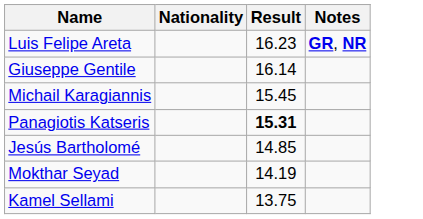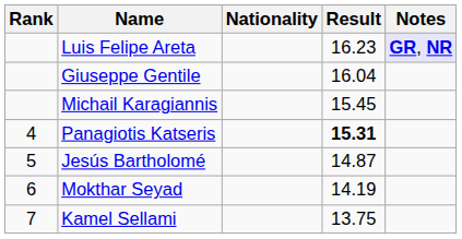 <table class="wikitable sortable" style="text-align:center">
 <tr>
+<th>Rank</th>
 <th>Name</th>
 <th>Nationality</th>
 <th>Result</th>
 <th>Notes</th>
 </tr>
 <tr>
+<td></td>
 <td align=left><a href='#'>Luis Felipe Areta</a></td>
 <td align=left></td>
 <td>16.23</td>
-<td><strong><a href='#'>GR</a></strong>, <strong><a href='#'>NR</a></strong></td>
+<td style="background: lavender;"><strong><a href='#'>GR</a></strong>, <strong><a href='#'>NR</a></strong></td>
 </tr>
 <tr>
+<td></td>
 <td align=left><a href='#'>Giuseppe Gentile</a></td>
 <td align=left></td>
-<td>16.14</td>
+<td>16.04</td>
 <td></td>
 </tr>
 <tr>
+<td></td>
 <td align=left><a href='#'>Michail Karagiannis</a></td>
 <td align=left></td>
 <td>15.45</td>
 <td></td>
 </tr>
 <tr>
+<td>4</td>
 <td align=left><a href='#'>Panagiotis Katseris</a></td>
 <td align=left></td>
 <td><strong>15.31</strong></td>
 <td></td>
 </tr>
 <tr>
+<td>5</td>
 <td align=left><a href='#'>Jesús Bartholomé</a></td>
 <td align=left></td>
-<td>14.85</td>
+<td>14.87</td>
 <td></td>
 </tr>
 <tr>
+<td>6</td>
 <td align=left><a href='#'>Mokthar Seyad</a></td>
 <td align=left></td>
 <td>14.19</td>
 <td></td>
 </tr>
 <tr>
+<td>7</td>
 <td align=left><a href='#'>Kamel Sellami</a></td>
 <td align=left></td>
 <td>13.75</td>
 <td></td>
 </tr>
 </table>
